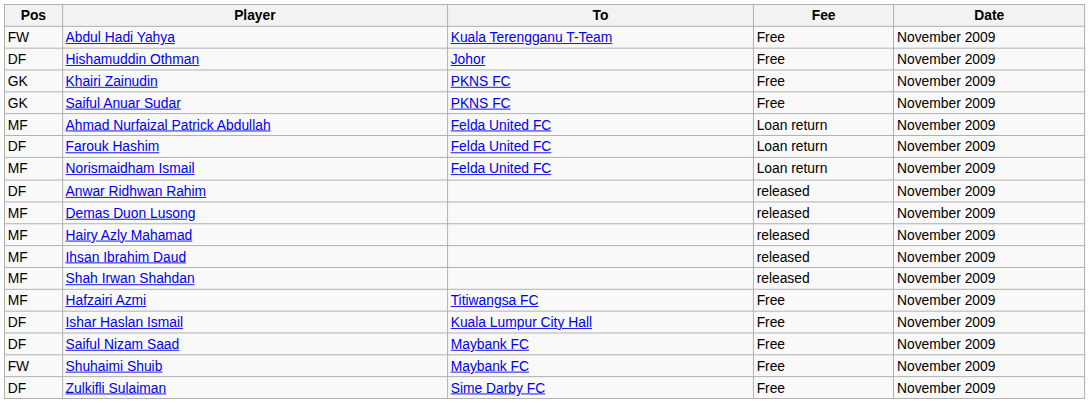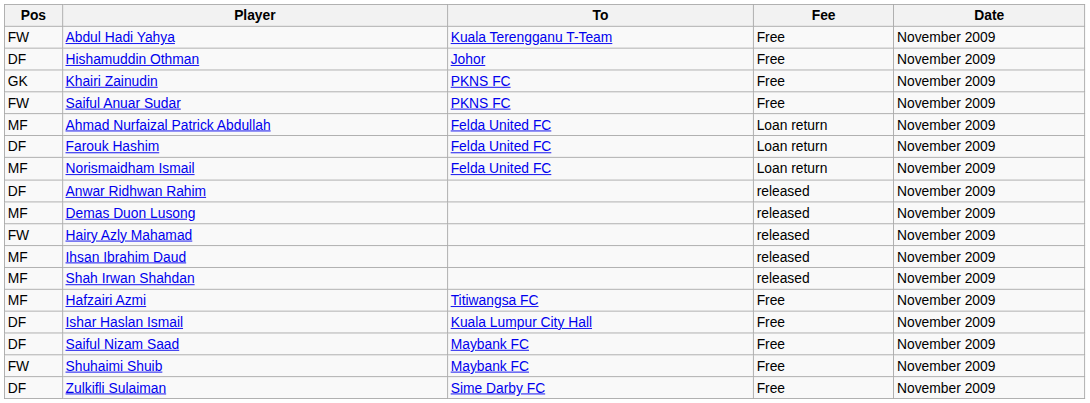 <table width=75% class="wikitable" style="text-align:center; font-size:95%; text-align:left">
 <tr>
 <th><strong>Pos</strong></th>
 <th><strong>Player</strong></th>
 <th><strong>To</strong></th>
 <th><strong>Fee</strong></th>
 <th>Date</th>
 </tr>
 <tr --->
 <td>FW</td>
 <td> <a href='#'>Abdul Hadi Yahya</a></td>
 <td> <a href='#'>Kuala Terengganu T-Team</a></td>
 <td>Free</td>
 <td>November 2009</td>
 </tr>
 <tr --->
 <td>DF</td>
 <td> <a href='#'>Hishamuddin Othman</a></td>
 <td> <a href='#'>Johor</a></td>
 <td>Free</td>
 <td>November 2009</td>
 </tr>
 <tr --->
 <td>GK</td>
 <td> <a href='#'>Khairi Zainudin</a></td>
 <td> <a href='#'>PKNS FC</a></td>
 <td>Free</td>
 <td>November 2009</td>
 </tr>
 <tr --->
-<td>GK</td>
+<td>FW</td>
 <td> <a href='#'>Saiful Anuar Sudar</a></td>
 <td> <a href='#'>PKNS FC</a></td>
 <td>Free</td>
 <td>November 2009</td>
 </tr>
 <tr --->
 <td>MF</td>
 <td> <a href='#'>Ahmad Nurfaizal Patrick Abdullah</a></td>
 <td> <a href='#'>Felda United FC</a></td>
 <td>Loan return</td>
 <td>November 2009</td>
 </tr>
 <tr --->
 <td>DF</td>
 <td> <a href='#'>Farouk Hashim</a></td>
 <td> <a href='#'>Felda United FC</a></td>
 <td>Loan return</td>
 <td>November 2009</td>
 </tr>
 <tr --->
 <td>MF</td>
 <td> <a href='#'>Norismaidham Ismail</a></td>
 <td> <a href='#'>Felda United FC</a></td>
 <td>Loan return</td>
 <td>November 2009</td>
 </tr>
 <tr --->
 <td>DF</td>
 <td> <a href='#'>Anwar Ridhwan Rahim</a></td>
 <td></td>
 <td>released</td>
 <td>November 2009</td>
 </tr>
 <tr --->
 <td>MF</td>
 <td> <a href='#'>Demas Duon Lusong</a></td>
 <td></td>
 <td>released</td>
 <td>November 2009</td>
 </tr>
 <tr --->
-<td>MF</td>
+<td>FW</td>
 <td> <a href='#'>Hairy Azly Mahamad</a></td>
 <td></td>
 <td>released</td>
 <td>November 2009</td>
 </tr>
 <tr --->
 <td>MF</td>
 <td> <a href='#'>Ihsan Ibrahim Daud</a></td>
 <td></td>
 <td>released</td>
 <td>November 2009</td>
 </tr>
 <tr --->
 <td>MF</td>
 <td> <a href='#'>Shah Irwan Shahdan</a></td>
 <td></td>
 <td>released</td>
 <td>November 2009</td>
 </tr>
 <tr --->
 <td>MF</td>
 <td> <a href='#'>Hafzairi Azmi</a></td>
 <td> <a href='#'>Titiwangsa FC</a></td>
 <td>Free</td>
 <td>November 2009</td>
 </tr>
 <tr --->
 <td>DF</td>
 <td> <a href='#'>Ishar Haslan Ismail</a></td>
 <td> <a href='#'>Kuala Lumpur City Hall</a></td>
 <td>Free</td>
 <td>November 2009</td>
 </tr>
 <tr --->
 <td>DF</td>
 <td> <a href='#'>Saiful Nizam Saad</a></td>
 <td> <a href='#'>Maybank FC</a></td>
 <td>Free</td>
 <td>November 2009</td>
 </tr>
 <tr --->
 <td>FW</td>
 <td> <a href='#'>Shuhaimi Shuib</a></td>
 <td> <a href='#'>Maybank FC</a></td>
 <td>Free</td>
 <td>November 2009</td>
 </tr>
 <tr --->
 <td>DF</td>
 <td> <a href='#'>Zulkifli Sulaiman</a></td>
 <td> <a href='#'>Sime Darby FC</a></td>
 <td>Free</td>
 <td>November 2009</td>
 </tr>
 </table>
